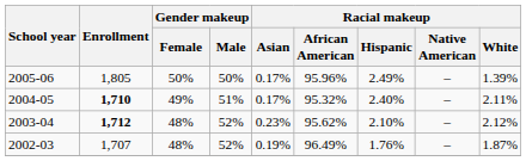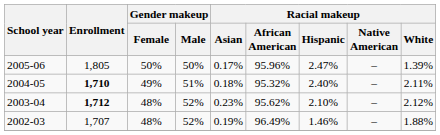 <table class="wikitable" style="font-size: 95%;">
 <tr>
 <th rowspan="2">School year</th>
 <th rowspan="2">Enrollment</th>
 <th colspan="2">Gender makeup</th>
 <th colspan="5">Racial makeup</th>
 </tr>
 <tr>
 <th>Female</th>
 <th>Male</th>
 <th>Asian</th>
 <th>African <br>American</th>
 <th>Hispanic</th>
 <th>Native <br>American</th>
 <th>White</th>
 </tr>
 <tr>
 <td align="left">2005-06</td>
 <td align="center">1,805</td>
 <td align="center">50%</td>
 <td align="center">50%</td>
 <td align="center">0.17%</td>
 <td align="center">95.96%</td>
-<td align="center">2.49%</td>
+<td align="center">2.47%</td>
 <td align="center">–</td>
 <td align="center">1.39%</td>
 </tr>
 <tr>
 <td align="left">2004-05</td>
 <td align="center"><strong>1,710</strong></td>
 <td align="center">49%</td>
 <td align="center">51%</td>
-<td align="center">0.17%</td>
+<td align="center">0.18%</td>
 <td align="center">95.32%</td>
 <td align="center">2.40%</td>
 <td align="center">–</td>
 <td align="center">2.11%</td>
 </tr>
 <tr>
 <td align="left">2003-04</td>
 <td align="center"><strong>1,712</strong></td>
 <td align="center">48%</td>
 <td align="center">52%</td>
 <td align="center">0.23%</td>
 <td align="center">95.62%</td>
 <td align="center">2.10%</td>
 <td align="center">–</td>
 <td align="center">2.12%</td>
 </tr>
 <tr>
 <td align="left">2002-03</td>
 <td align="center">1,707</td>
 <td align="center">48%</td>
 <td align="center">52%</td>
 <td align="center">0.19%</td>
 <td align="center">96.49%</td>
-<td align="center">1.76%</td>
+<td align="center">1.46%</td>
 <td align="center">–</td>
-<td align="center">1.87%</td>
+<td align="center">1.88%</td>
 </tr>
 <tr>
 </tr>
 </table>
